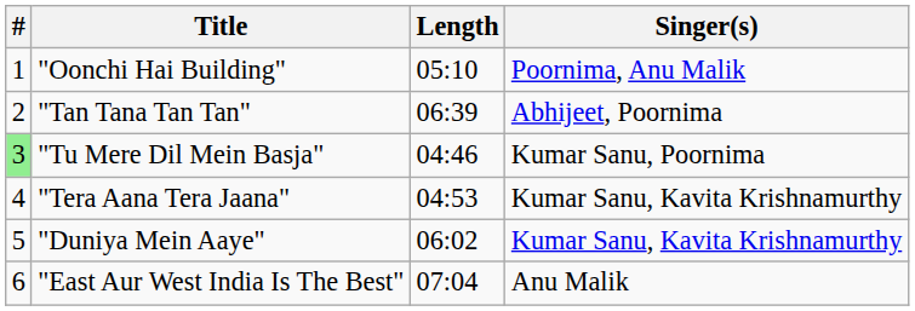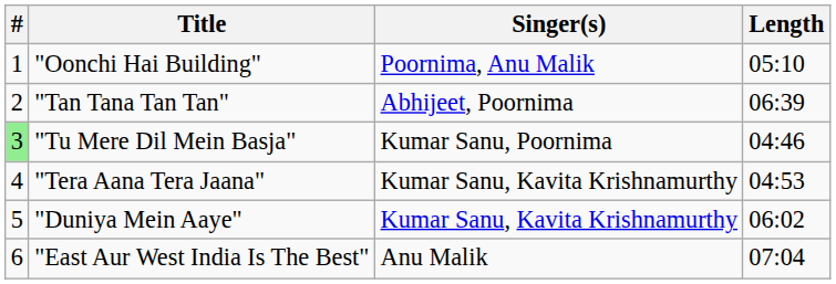 <table class="wikitable">
 <tr>
 <th>#</th>
 <th>Title</th>
+<th>Singer(s)</th>
 <th>Length</th>
-<th>Singer(s)</th>
 </tr>
 <tr>
 <td>1</td>
 <td>"Oonchi Hai Building"</td>
+<td><a href='#'>Poornima</a>, <a href='#'>Anu Malik</a></td>
 <td>05:10</td>
-<td><a href='#'>Poornima</a>, <a href='#'>Anu Malik</a></td>
 </tr>
 <tr>
 <td>2</td>
 <td>"Tan Tana Tan Tan"</td>
+<td><a href='#'>Abhijeet</a>, Poornima</td>
 <td>06:39</td>
-<td><a href='#'>Abhijeet</a>, Poornima</td>
 </tr>
 <tr>
 <td style="background: lightgreen;">3</td>
 <td>"Tu Mere Dil Mein Basja"</td>
+<td>Kumar Sanu, Poornima</td>
 <td>04:46</td>
-<td>Kumar Sanu, Poornima</td>
 </tr>
 <tr>
 <td>4</td>
 <td>"Tera Aana Tera Jaana"</td>
+<td>Kumar Sanu, Kavita Krishnamurthy</td>
 <td>04:53</td>
-<td>Kumar Sanu, Kavita Krishnamurthy</td>
 </tr>
 <tr>
 <td>5</td>
 <td>"Duniya Mein Aaye"</td>
+<td><a href='#'>Kumar Sanu</a>, <a href='#'>Kavita Krishnamurthy</a></td>
 <td>06:02</td>
-<td><a href='#'>Kumar Sanu</a>, <a href='#'>Kavita Krishnamurthy</a></td>
 </tr>
 <tr>
 <td>6</td>
 <td>"East Aur West India Is The Best"</td>
+<td>Anu Malik</td>
 <td>07:04</td>
-<td>Anu Malik</td>
 </tr>
 </table>
